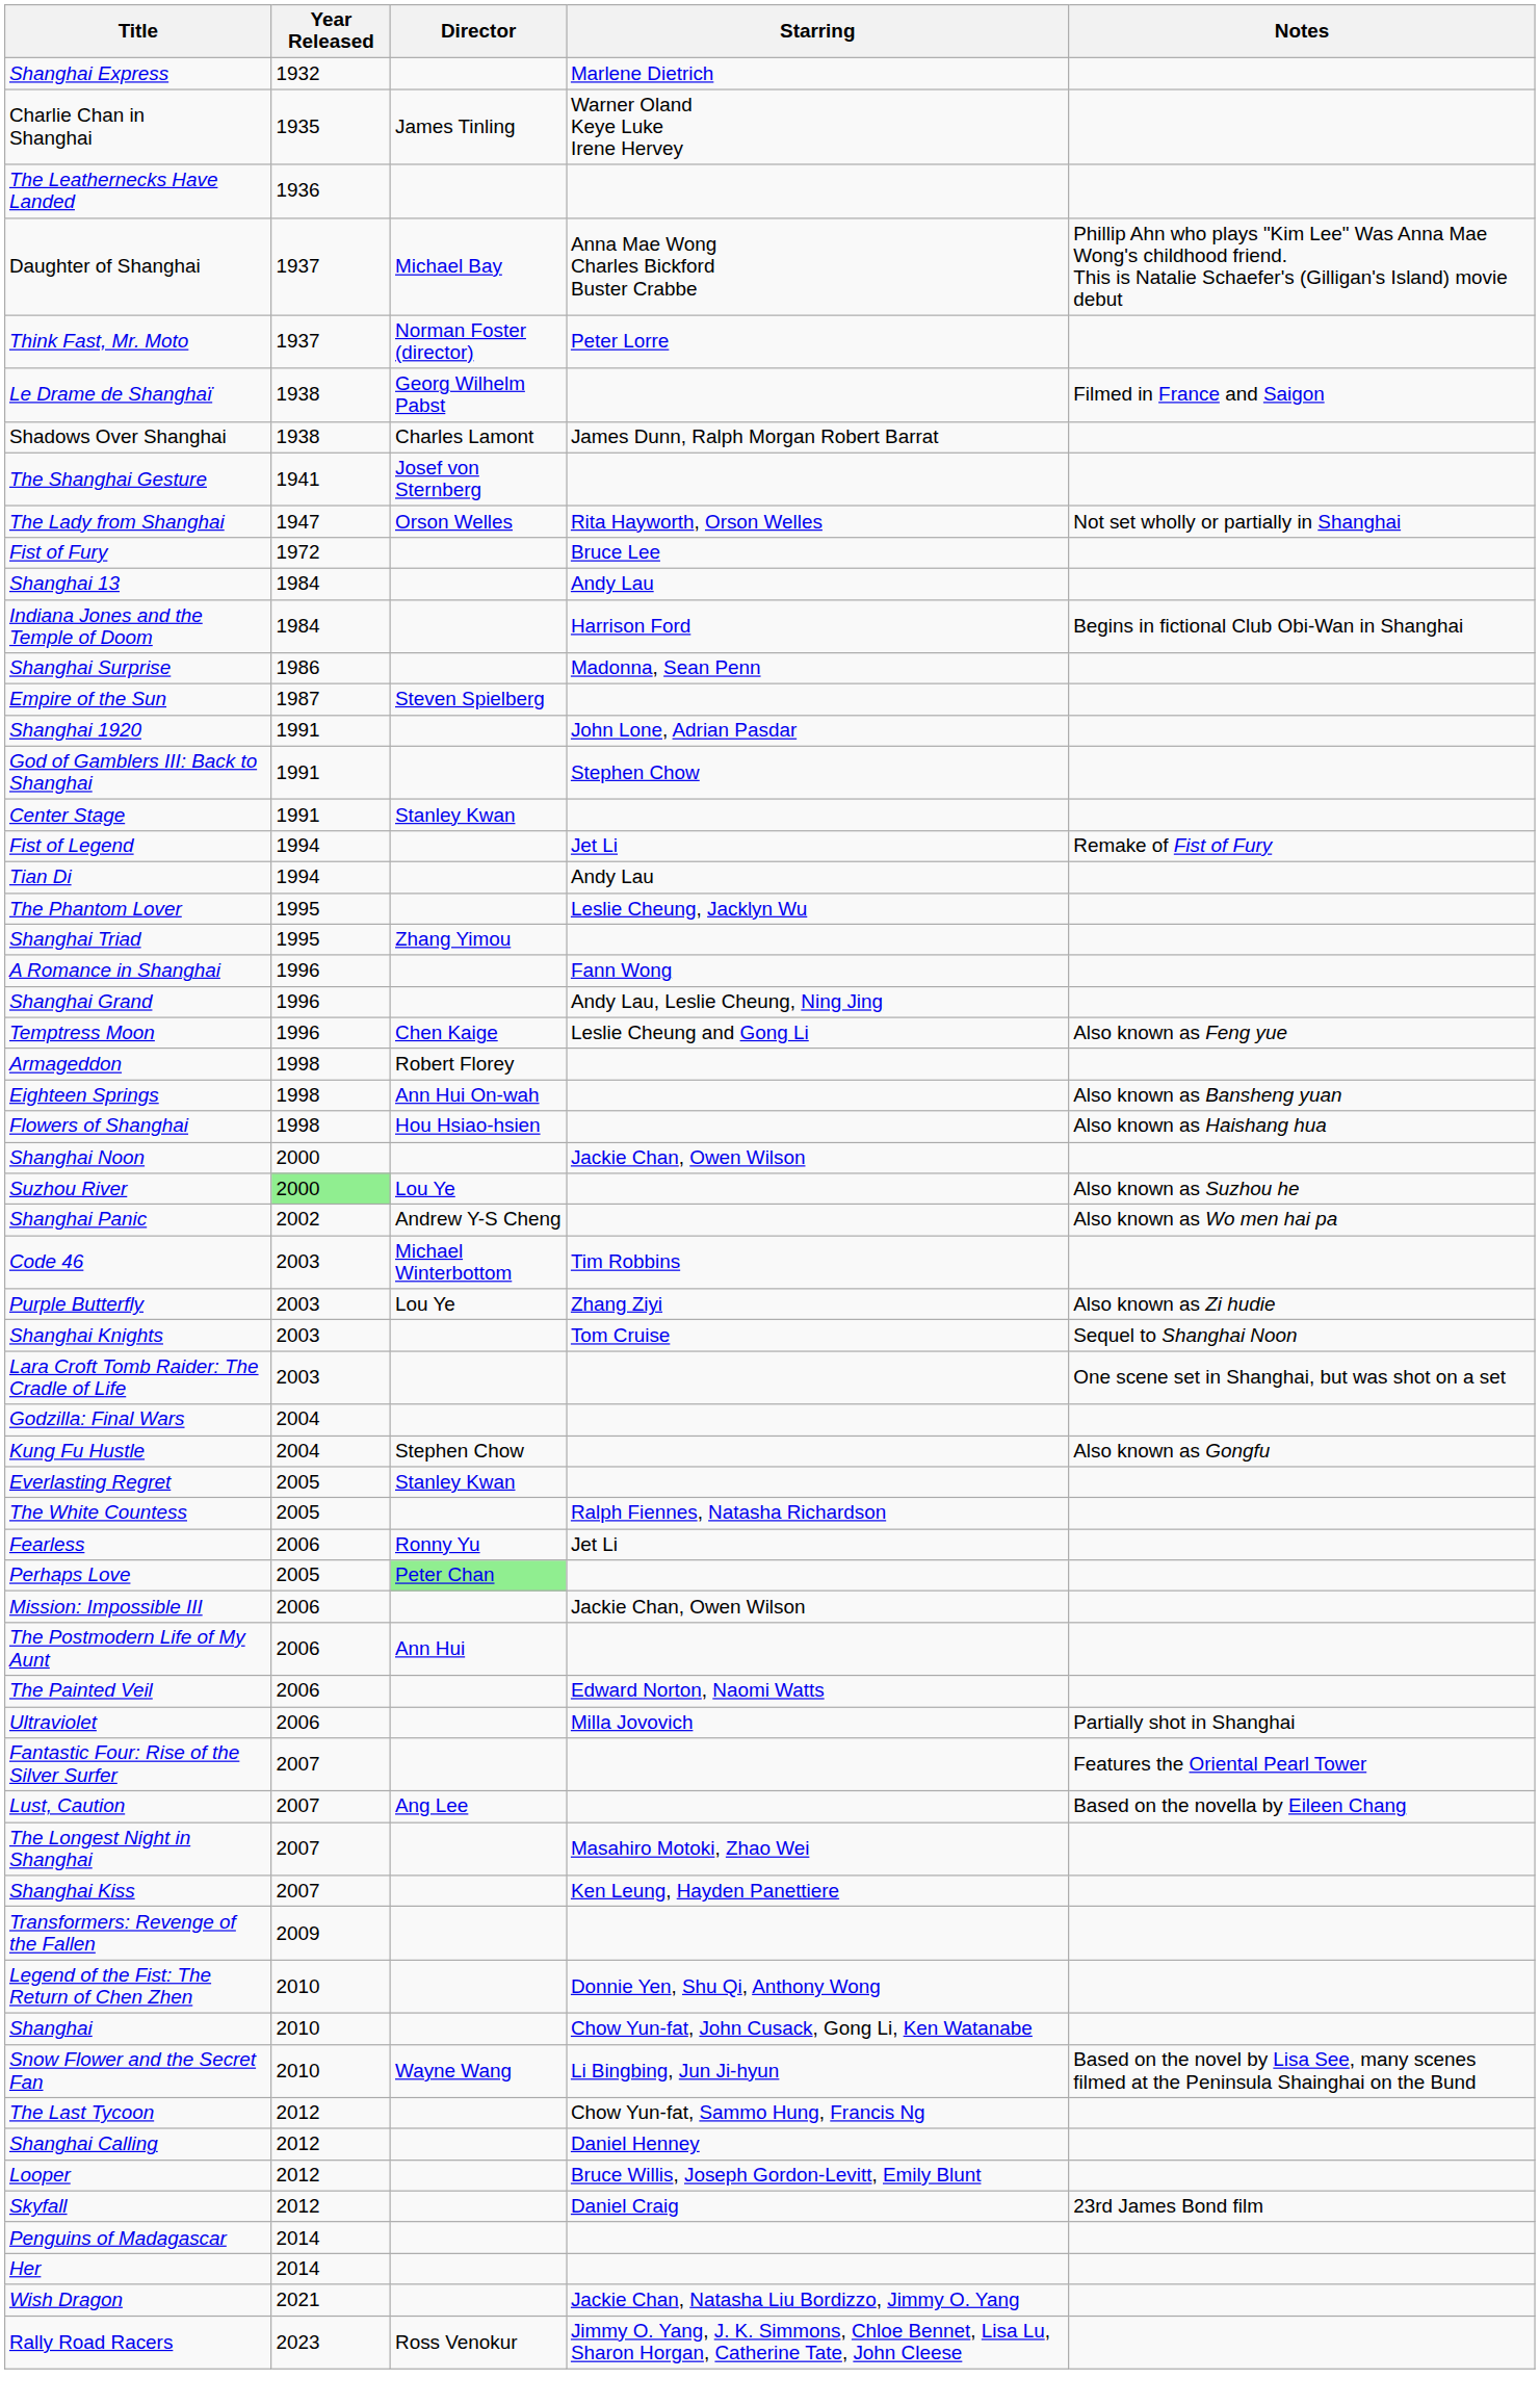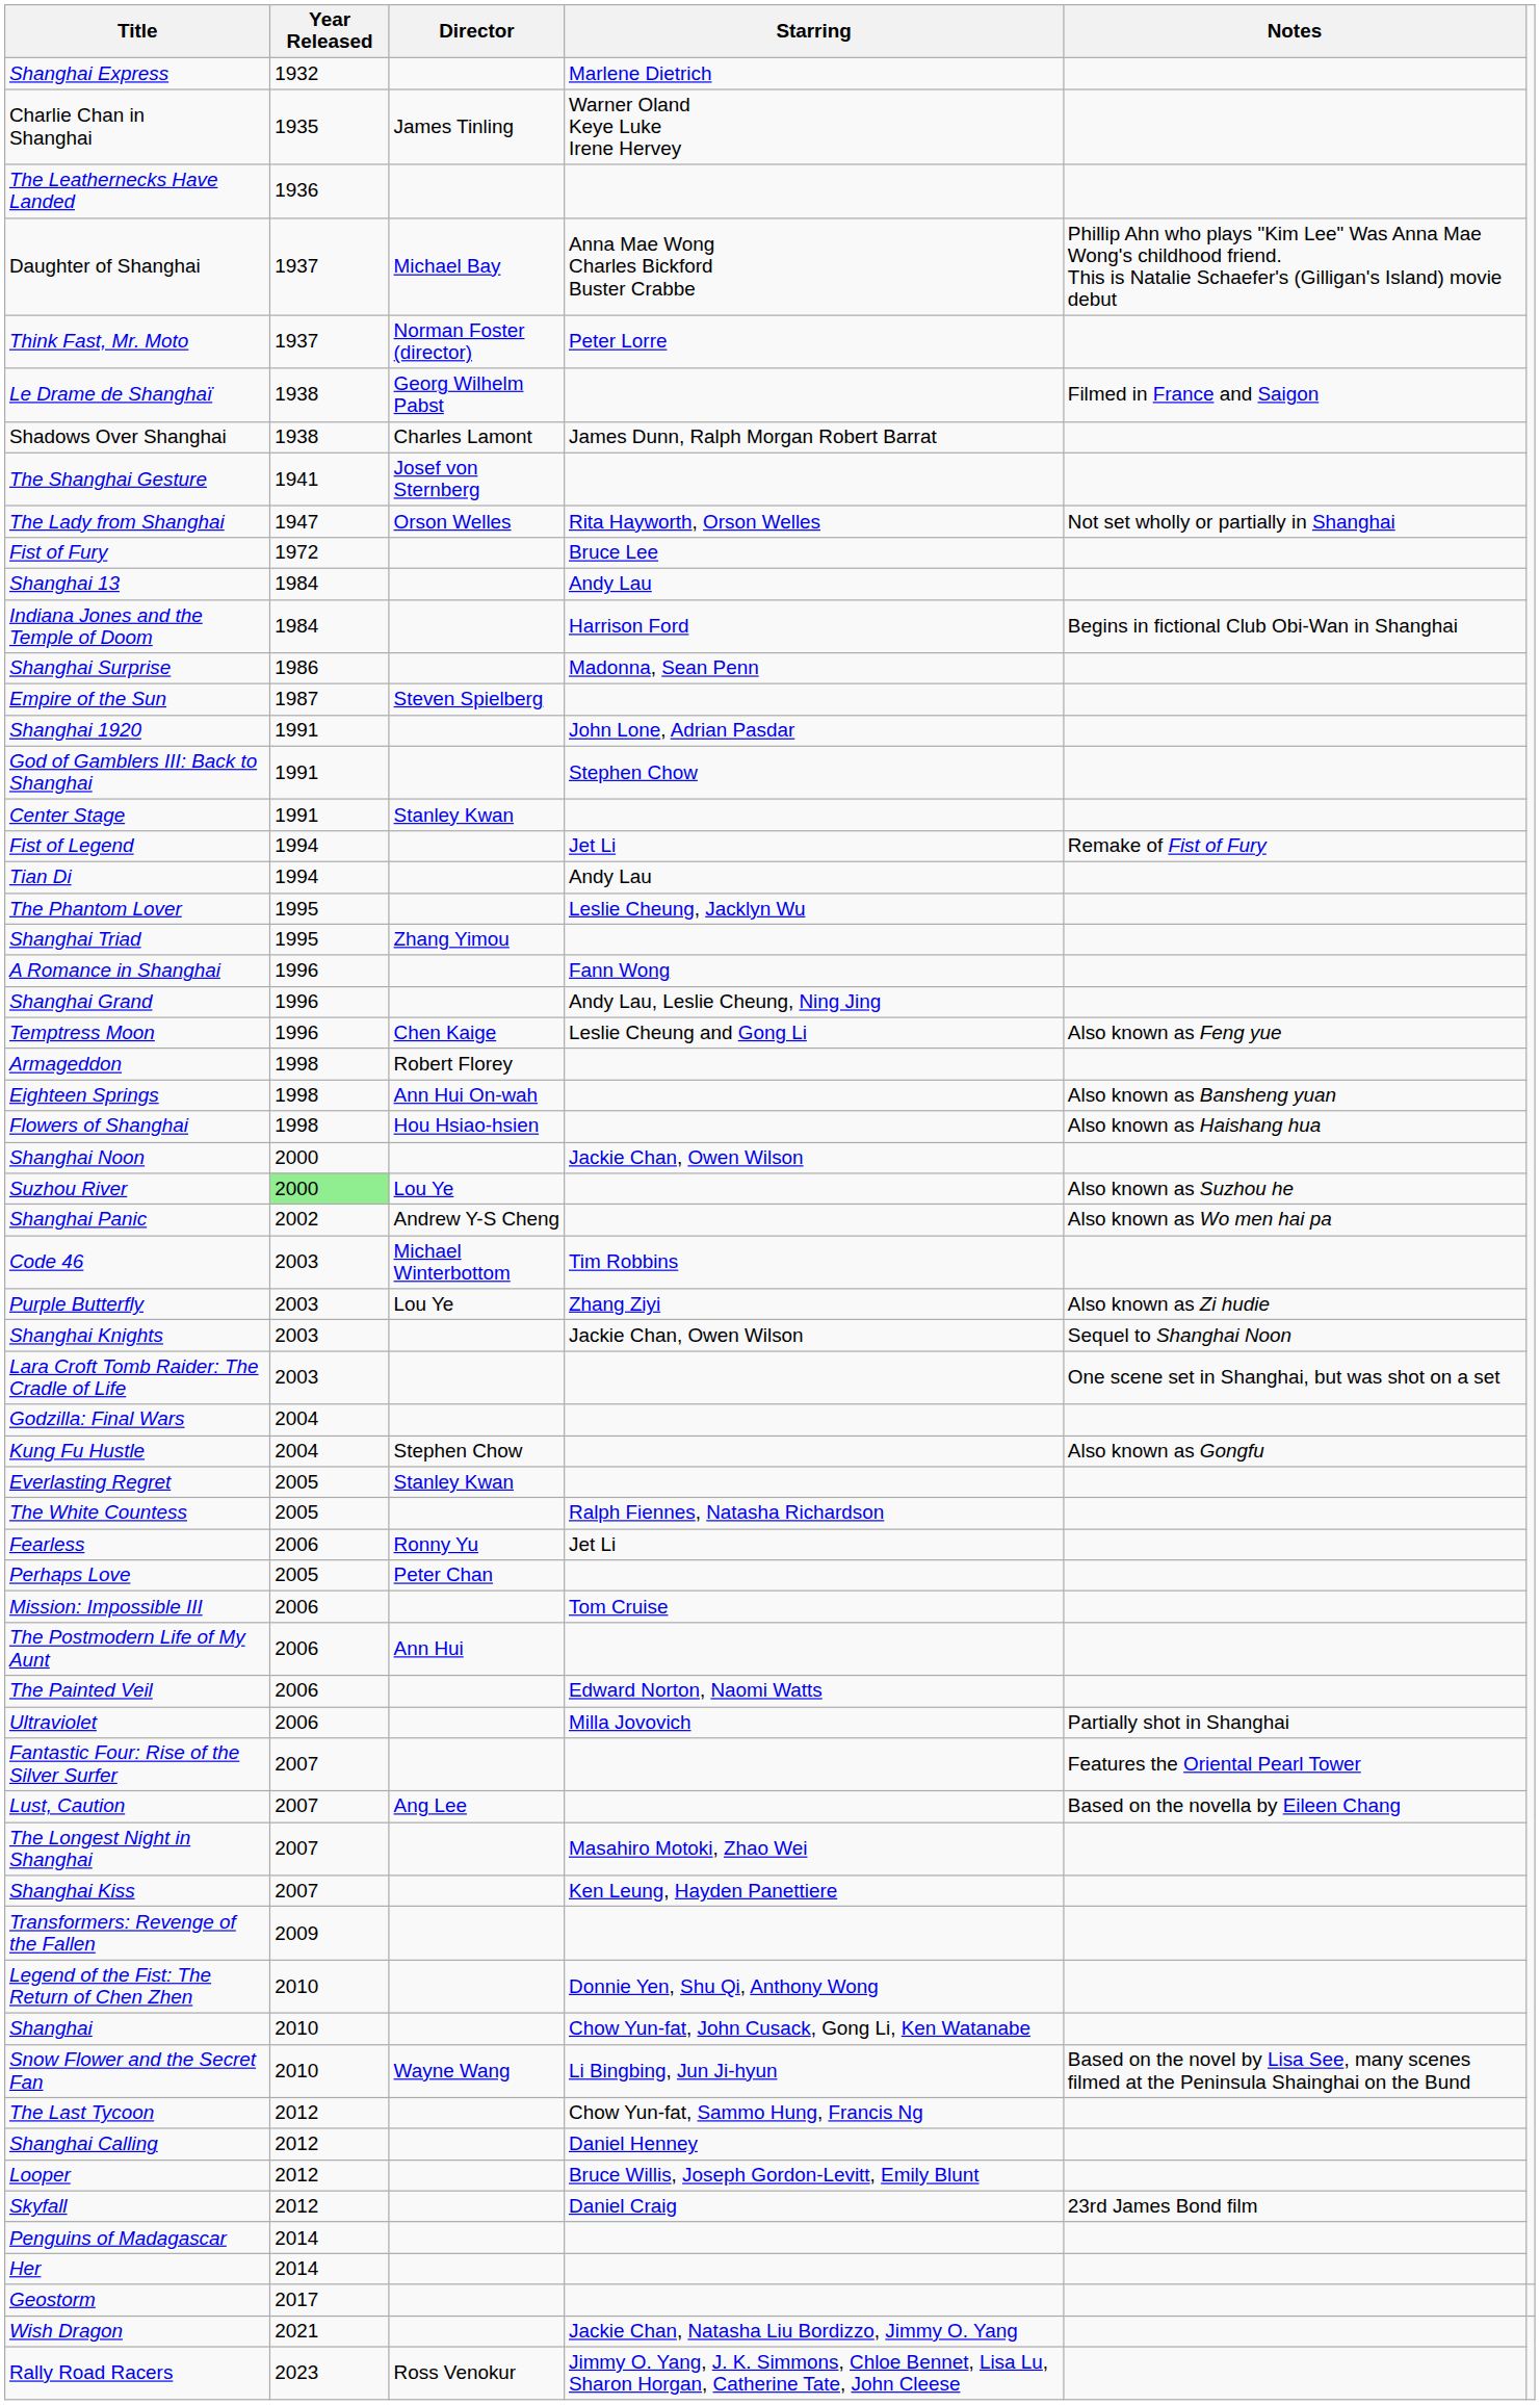 <table class="wikitable">
 <tr>
 <th>Title</th>
 <th>Year Released</th>
 <th>Director</th>
 <th>Starring</th>
 <th>Notes</th>
 </tr>
 <tr>
 <td><em><a href='#'>Shanghai Express</a></em></td>
 <td>1932</td>
 <td></td>
 <td><a href='#'>Marlene Dietrich</a></td>
 <td></td>
 </tr>
 <tr>
 <td>Charlie Chan in<br>Shanghai</td>
 <td>1935</td>
 <td>James Tinling</td>
 <td>Warner Oland<br>Keye Luke<br>Irene Hervey</td>
 <td></td>
 </tr>
 <tr>
 <td><em><a href='#'>The Leathernecks Have Landed</a></em></td>
 <td>1936</td>
 <td></td>
 <td></td>
 <td></td>
 </tr>
 <tr>
 <td>Daughter of Shanghai</td>
 <td>1937</td>
 <td><a href='#'>Michael Bay</a></td>
 <td>Anna Mae Wong<br>Charles Bickford<br>Buster Crabbe</td>
 <td>Phillip Ahn who plays "Kim Lee"  Was Anna Mae Wong's childhood friend.<br>This is Natalie Schaefer's (Gilligan's Island) movie debut</td>
 </tr>
 <tr>
 <td><em><a href='#'>Think Fast, Mr. Moto</a></em></td>
 <td>1937</td>
 <td><a href='#'>Norman Foster (director)</a></td>
 <td><a href='#'>Peter Lorre</a></td>
 <td></td>
 </tr>
 <tr>
 <td><em><a href='#'>Le Drame de Shanghaï</a></em></td>
 <td>1938</td>
 <td><a href='#'>Georg Wilhelm Pabst</a></td>
 <td></td>
 <td>Filmed in <a href='#'>France</a> and <a href='#'>Saigon</a></td>
 </tr>
 <tr>
 <td>Shadows Over Shanghai</td>
 <td>1938</td>
 <td>Charles Lamont</td>
 <td>James Dunn, Ralph Morgan Robert Barrat</td>
 <td></td>
 </tr>
 <tr>
 <td><em><a href='#'>The Shanghai Gesture</a></em></td>
 <td>1941</td>
 <td><a href='#'>Josef von Sternberg</a></td>
 <td></td>
 <td></td>
 </tr>
 <tr>
 <td><em><a href='#'>The Lady from Shanghai</a></em></td>
 <td>1947</td>
 <td><a href='#'>Orson Welles</a></td>
 <td><a href='#'>Rita Hayworth</a>, <a href='#'>Orson Welles</a></td>
 <td>Not set wholly or partially in <a href='#'>Shanghai</a></td>
 </tr>
 <tr>
 <td><em><a href='#'>Fist of Fury</a></em></td>
 <td>1972</td>
 <td></td>
 <td><a href='#'>Bruce Lee</a></td>
 <td></td>
 </tr>
 <tr>
 <td><em><a href='#'>Shanghai 13</a></em></td>
 <td>1984</td>
 <td></td>
 <td><a href='#'>Andy Lau</a></td>
 <td></td>
 </tr>
 <tr>
 <td><em><a href='#'>Indiana Jones and the Temple of Doom</a></em></td>
 <td>1984</td>
 <td></td>
 <td><a href='#'>Harrison Ford</a></td>
 <td>Begins in fictional Club Obi-Wan in Shanghai</td>
 </tr>
 <tr>
 <td><em><a href='#'>Shanghai Surprise</a></em></td>
 <td>1986</td>
 <td></td>
 <td><a href='#'>Madonna</a>, <a href='#'>Sean Penn</a></td>
 <td></td>
 </tr>
 <tr>
 <td><em><a href='#'>Empire of the Sun</a></em></td>
 <td>1987</td>
 <td><a href='#'>Steven Spielberg</a></td>
 <td></td>
 <td></td>
 </tr>
 <tr>
 <td><em><a href='#'>Shanghai 1920</a></em></td>
 <td>1991</td>
 <td></td>
 <td><a href='#'>John Lone</a>, <a href='#'>Adrian Pasdar</a></td>
 <td></td>
 </tr>
 <tr>
 <td><em><a href='#'>God of Gamblers III: Back to Shanghai</a></em></td>
 <td>1991</td>
 <td></td>
 <td><a href='#'>Stephen Chow</a></td>
 <td></td>
 </tr>
 <tr>
 <td><em><a href='#'>Center Stage</a></em></td>
 <td>1991</td>
 <td><a href='#'>Stanley Kwan</a></td>
 <td></td>
 <td></td>
 </tr>
 <tr>
 <td><em><a href='#'>Fist of Legend</a></em></td>
 <td>1994</td>
 <td></td>
 <td><a href='#'>Jet Li</a></td>
 <td>Remake of <em><a href='#'>Fist of Fury</a></em></td>
 </tr>
 <tr>
 <td><em><a href='#'>Tian Di</a></em></td>
 <td>1994</td>
 <td></td>
 <td>Andy Lau</td>
 <td></td>
 </tr>
 <tr>
 <td><em><a href='#'>The Phantom Lover</a></em></td>
 <td>1995</td>
 <td></td>
 <td><a href='#'>Leslie Cheung</a>, <a href='#'>Jacklyn Wu</a></td>
 <td></td>
 </tr>
 <tr>
 <td><em><a href='#'>Shanghai Triad</a></em></td>
 <td>1995</td>
 <td><a href='#'>Zhang Yimou</a></td>
 <td></td>
 <td></td>
 </tr>
 <tr>
 <td><em><a href='#'>A Romance in Shanghai</a></em></td>
 <td>1996</td>
 <td></td>
 <td><a href='#'>Fann Wong</a></td>
 <td></td>
 </tr>
 <tr>
 <td><em><a href='#'>Shanghai Grand</a></em></td>
 <td>1996</td>
 <td></td>
 <td>Andy Lau, Leslie Cheung, <a href='#'>Ning Jing</a></td>
 <td></td>
 </tr>
 <tr>
 <td><em><a href='#'>Temptress Moon</a></em></td>
 <td>1996</td>
 <td><a href='#'>Chen Kaige</a></td>
 <td>Leslie Cheung and <a href='#'>Gong Li</a></td>
 <td>Also known as <em>Feng yue</em></td>
 </tr>
 <tr>
 <td><em><a href='#'>Armageddon</a></em></td>
 <td>1998</td>
 <td>Robert Florey</td>
 <td></td>
 <td></td>
 </tr>
 <tr>
 <td><em><a href='#'>Eighteen Springs</a></em></td>
 <td>1998</td>
 <td><a href='#'>Ann Hui On-wah</a></td>
 <td></td>
 <td>Also known as <em>Bansheng yuan</em></td>
 </tr>
 <tr>
 <td><em><a href='#'>Flowers of Shanghai</a></em></td>
 <td>1998</td>
 <td><a href='#'>Hou Hsiao-hsien</a></td>
 <td></td>
 <td>Also known as <em>Haishang hua</em></td>
 </tr>
 <tr>
 <td><em><a href='#'>Shanghai Noon</a></em></td>
 <td>2000</td>
 <td></td>
 <td><a href='#'>Jackie Chan</a>, <a href='#'>Owen Wilson</a></td>
 <td></td>
 </tr>
 <tr>
 <td><em><a href='#'>Suzhou River</a></em></td>
 <td style="background: lightgreen;">2000</td>
 <td><a href='#'>Lou Ye</a></td>
 <td></td>
 <td>Also known as <em>Suzhou he</em></td>
 </tr>
 <tr>
 <td><em><a href='#'>Shanghai Panic</a></em></td>
 <td>2002</td>
 <td>Andrew Y-S Cheng</td>
 <td></td>
 <td>Also known as <em>Wo men hai pa</em></td>
 </tr>
 <tr>
 <td><em><a href='#'>Code 46</a></em></td>
 <td>2003</td>
 <td><a href='#'>Michael Winterbottom</a></td>
 <td><a href='#'>Tim Robbins</a></td>
 <td></td>
 </tr>
 <tr>
 <td><em><a href='#'>Purple Butterfly</a></em></td>
 <td>2003</td>
 <td>Lou Ye</td>
 <td><a href='#'>Zhang Ziyi</a></td>
 <td>Also known as <em>Zi hudie</em></td>
 </tr>
 <tr>
 <td><em><a href='#'>Shanghai Knights</a></em></td>
 <td>2003</td>
 <td></td>
-<td><a href='#'>Tom Cruise</a></td>
+<td>Jackie Chan, Owen Wilson</td>
 <td>Sequel to <em>Shanghai Noon</em></td>
 </tr>
 <tr>
 <td><em><a href='#'>Lara Croft Tomb Raider: The Cradle of Life</a></em></td>
 <td>2003</td>
 <td></td>
 <td></td>
 <td>One scene set in Shanghai, but was shot on a set</td>
 </tr>
 <tr>
 <td><em><a href='#'>Godzilla: Final Wars</a></em></td>
 <td>2004</td>
 <td></td>
 <td></td>
 <td></td>
 </tr>
 <tr>
 <td><em><a href='#'>Kung Fu Hustle</a></em></td>
 <td>2004</td>
 <td>Stephen Chow</td>
 <td></td>
 <td>Also known as <em>Gongfu</em></td>
 </tr>
 <tr>
 <td><em><a href='#'>Everlasting Regret</a></em></td>
 <td>2005</td>
 <td><a href='#'>Stanley Kwan</a></td>
 <td></td>
 <td></td>
 </tr>
 <tr>
 <td><em><a href='#'>The White Countess</a></em></td>
 <td>2005</td>
 <td></td>
 <td><a href='#'>Ralph Fiennes</a>, <a href='#'>Natasha Richardson</a></td>
 <td></td>
 </tr>
 <tr>
 <td><em><a href='#'>Fearless</a></em></td>
 <td>2006</td>
 <td><a href='#'>Ronny Yu</a></td>
 <td>Jet Li</td>
 <td></td>
 </tr>
 <tr>
 <td><em><a href='#'>Perhaps Love</a></em></td>
 <td>2005</td>
-<td style="background: lightgreen;"><a href='#'>Peter Chan</a></td>
+<td><a href='#'>Peter Chan</a></td>
 <td></td>
 <td></td>
 </tr>
 <tr>
 <td><em><a href='#'>Mission: Impossible III</a></em></td>
 <td>2006</td>
 <td></td>
-<td>Jackie Chan, Owen Wilson</td>
+<td><a href='#'>Tom Cruise</a></td>
 <td></td>
 </tr>
 <tr>
 <td><em><a href='#'>The Postmodern Life of My Aunt</a></em></td>
 <td>2006</td>
 <td><a href='#'>Ann Hui</a></td>
 <td></td>
 <td></td>
 </tr>
 <tr>
 <td><em><a href='#'>The Painted Veil</a></em></td>
 <td>2006</td>
 <td></td>
 <td><a href='#'>Edward Norton</a>, <a href='#'>Naomi Watts</a></td>
 <td></td>
 </tr>
 <tr>
 <td><em><a href='#'>Ultraviolet</a></em></td>
 <td>2006</td>
 <td></td>
 <td><a href='#'>Milla Jovovich</a></td>
 <td>Partially shot in Shanghai</td>
 </tr>
 <tr>
 <td><em><a href='#'>Fantastic Four: Rise of the Silver Surfer</a></em></td>
 <td>2007</td>
 <td></td>
 <td></td>
 <td>Features the <a href='#'>Oriental Pearl Tower</a></td>
 </tr>
 <tr>
 <td><em><a href='#'>Lust, Caution</a></em></td>
 <td>2007</td>
 <td><a href='#'>Ang Lee</a></td>
 <td></td>
 <td>Based on the novella by <a href='#'>Eileen Chang</a></td>
 </tr>
 <tr>
 <td><em><a href='#'>The Longest Night in Shanghai</a></em></td>
 <td>2007</td>
 <td></td>
 <td><a href='#'>Masahiro Motoki</a>, <a href='#'>Zhao Wei</a></td>
 <td></td>
 </tr>
 <tr>
 <td><em><a href='#'>Shanghai Kiss</a></em></td>
 <td>2007</td>
 <td></td>
 <td><a href='#'>Ken Leung</a>, <a href='#'>Hayden Panettiere</a></td>
 <td></td>
 </tr>
 <tr>
 <td><em><a href='#'>Transformers: Revenge of the Fallen</a></em></td>
 <td>2009</td>
 <td></td>
 <td></td>
 <td></td>
 </tr>
 <tr>
 <td><em><a href='#'>Legend of the Fist: The Return of Chen Zhen</a></em></td>
 <td>2010</td>
 <td></td>
 <td><a href='#'>Donnie Yen</a>, <a href='#'>Shu Qi</a>, <a href='#'>Anthony Wong</a></td>
 <td></td>
 </tr>
 <tr>
 <td><em><a href='#'>Shanghai</a></em></td>
 <td>2010</td>
 <td></td>
 <td><a href='#'>Chow Yun-fat</a>, <a href='#'>John Cusack</a>, Gong Li, <a href='#'>Ken Watanabe</a></td>
 <td></td>
 </tr>
 <tr>
 <td><em><a href='#'>Snow Flower and the Secret Fan</a></em></td>
 <td>2010</td>
 <td><a href='#'>Wayne Wang</a></td>
 <td><a href='#'>Li Bingbing</a>, <a href='#'>Jun Ji-hyun</a></td>
 <td>Based on the novel by <a href='#'>Lisa See</a>, many scenes filmed at the Peninsula Shainghai on the Bund</td>
 </tr>
 <tr>
 <td><em><a href='#'>The Last Tycoon</a></em></td>
 <td>2012</td>
 <td></td>
 <td>Chow Yun-fat, <a href='#'>Sammo Hung</a>, <a href='#'>Francis Ng</a></td>
 <td></td>
 </tr>
 <tr>
 <td><em><a href='#'>Shanghai Calling</a></em></td>
 <td>2012</td>
 <td></td>
 <td><a href='#'>Daniel Henney</a></td>
 <td></td>
 </tr>
 <tr>
 <td><em><a href='#'>Looper</a></em></td>
 <td>2012</td>
 <td></td>
 <td><a href='#'>Bruce Willis</a>, <a href='#'>Joseph Gordon-Levitt</a>, <a href='#'>Emily Blunt</a></td>
 <td></td>
 </tr>
 <tr>
 <td><em><a href='#'>Skyfall</a></em></td>
 <td>2012</td>
 <td></td>
 <td><a href='#'>Daniel Craig</a></td>
 <td>23rd James Bond film</td>
 </tr>
 <tr>
 <td><em><a href='#'>Penguins of Madagascar</a></em></td>
 <td>2014</td>
 <td></td>
 <td></td>
 <td></td>
 </tr>
 <tr>
 <td><em><a href='#'>Her</a></em></td>
 <td>2014</td>
 <td></td>
 <td></td>
 <td></td>
 </tr>
 <tr>
+<td><em><a href='#'>Geostorm</a></em></td>
+<td>2017</td>
+<td></td>
+<td></td>
+<td></td>
+<td></td>
+</tr>
+<tr>
 <td><em><a href='#'>Wish Dragon</a></em></td>
 <td>2021</td>
 <td></td>
 <td><a href='#'>Jackie Chan</a>, <a href='#'>Natasha Liu Bordizzo</a>, <a href='#'>Jimmy O. Yang</a></td>
 <td></td>
 </tr>
 <tr>
 <td><a href='#'>Rally Road Racers</a></td>
 <td>2023</td>
 <td>Ross Venokur</td>
 <td><a href='#'>Jimmy O. Yang</a>, <a href='#'>J. K. Simmons</a>, <a href='#'>Chloe Bennet</a>, <a href='#'>Lisa Lu</a>, <a href='#'>Sharon Horgan</a>, <a href='#'>Catherine Tate</a>, <a href='#'>John Cleese</a></td>
 <td></td>
 </tr>
 </table>
